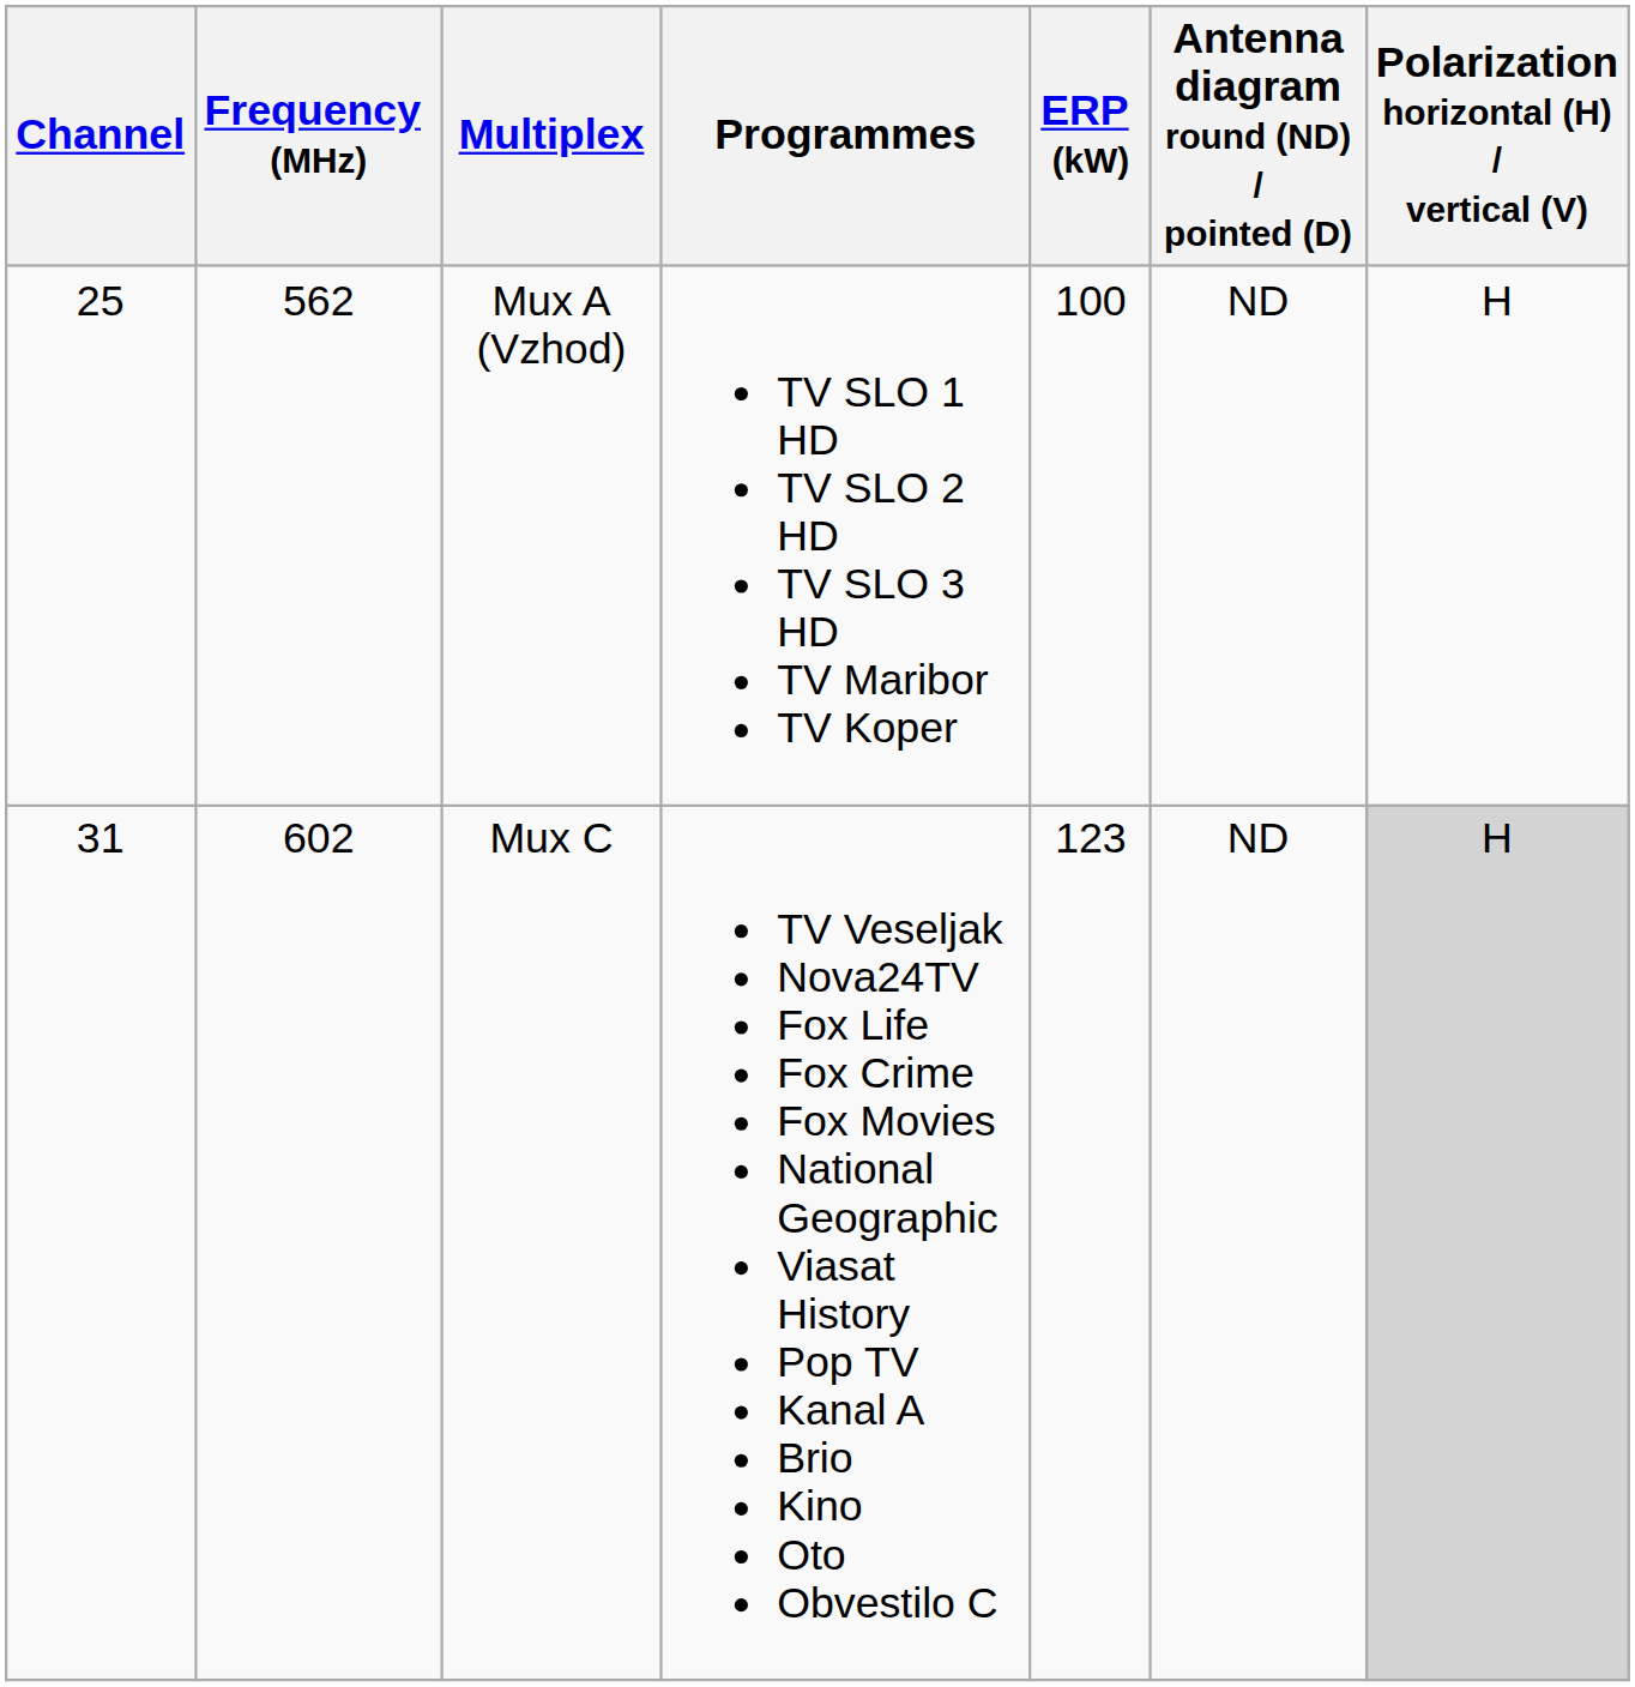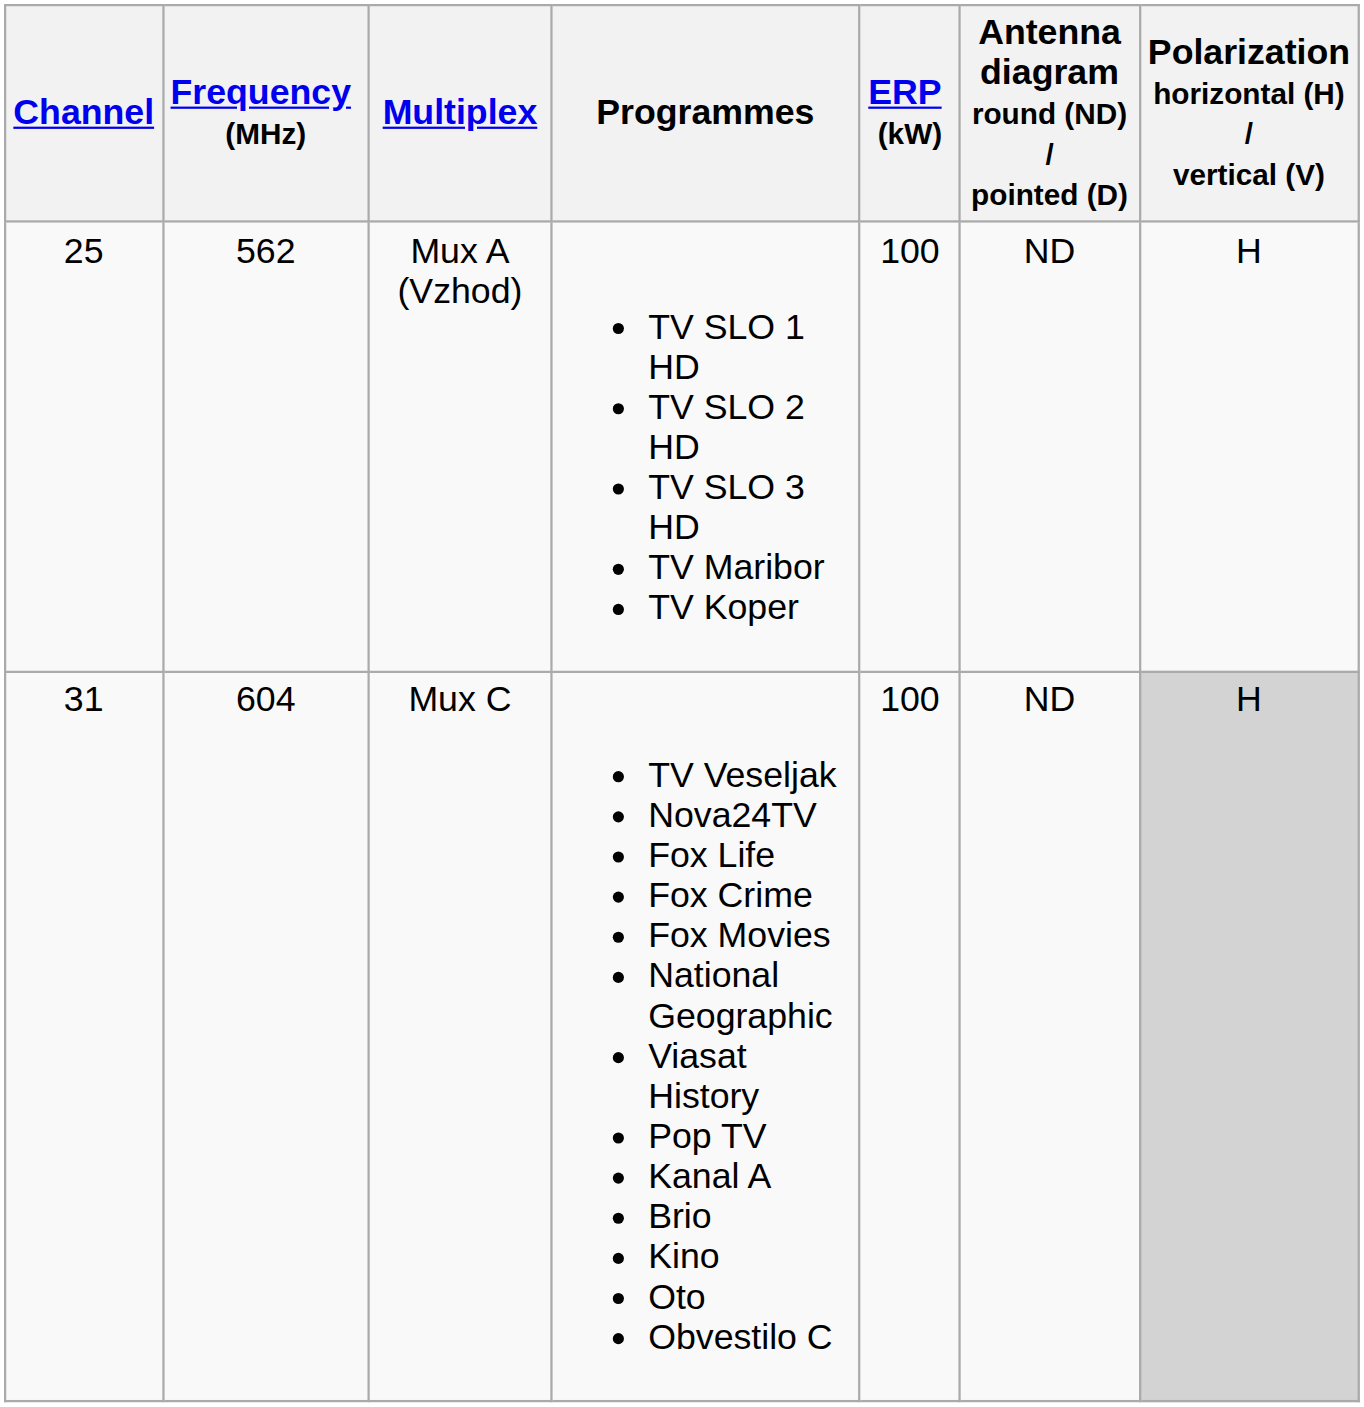 <table class="wikitable sortable">
 <tr>
 <th><a href='#'>Channel</a></th>
 <th><a href='#'>Frequency</a> <br><small>(MHz)</small></th>
 <th><a href='#'>Multiplex</a></th>
 <th>Programmes</th>
 <th><a href='#'>ERP</a> <br><small>(kW)</small></th>
 <th>Antenna diagram<br><small>round (ND) /<br>pointed (D)</small></th>
 <th>Polarization<br><small>horizontal (H) /<br>vertical (V)</small></th>
 </tr>
 <tr valign="top">
 <td align="center">25</td>
 <td align="center">562</td>
 <td align="center">Mux A (Vzhod)</td>
 <td><br><ul><li>TV SLO 1 HD</li><li>TV SLO 2 HD</li><li>TV SLO 3 HD</li><li>TV Maribor</li><li>TV Koper</li></ul></td>
 <td align="center">100</td>
 <td align="center">ND</td>
 <td align="center">H</td>
 </tr>
 <tr valign="top">
 <td align="center">31</td>
-<td align="center">602</td>
+<td align="center">604</td>
 <td align="center">Mux C</td>
 <td><br><ul><li>TV Veseljak</li><li>Nova24TV</li><li>Fox Life</li><li>Fox Crime</li><li>Fox Movies</li><li>National Geographic</li><li>Viasat History</li><li>Pop TV</li><li>Kanal A</li><li>Brio</li><li>Kino</li><li>Oto</li><li>Obvestilo C</li></ul></td>
-<td align="center">123</td>
+<td align="center">100</td>
 <td align="center">ND</td>
 <td align="center" style="background: lightgrey;">H</td>
 </tr>
 </table>
